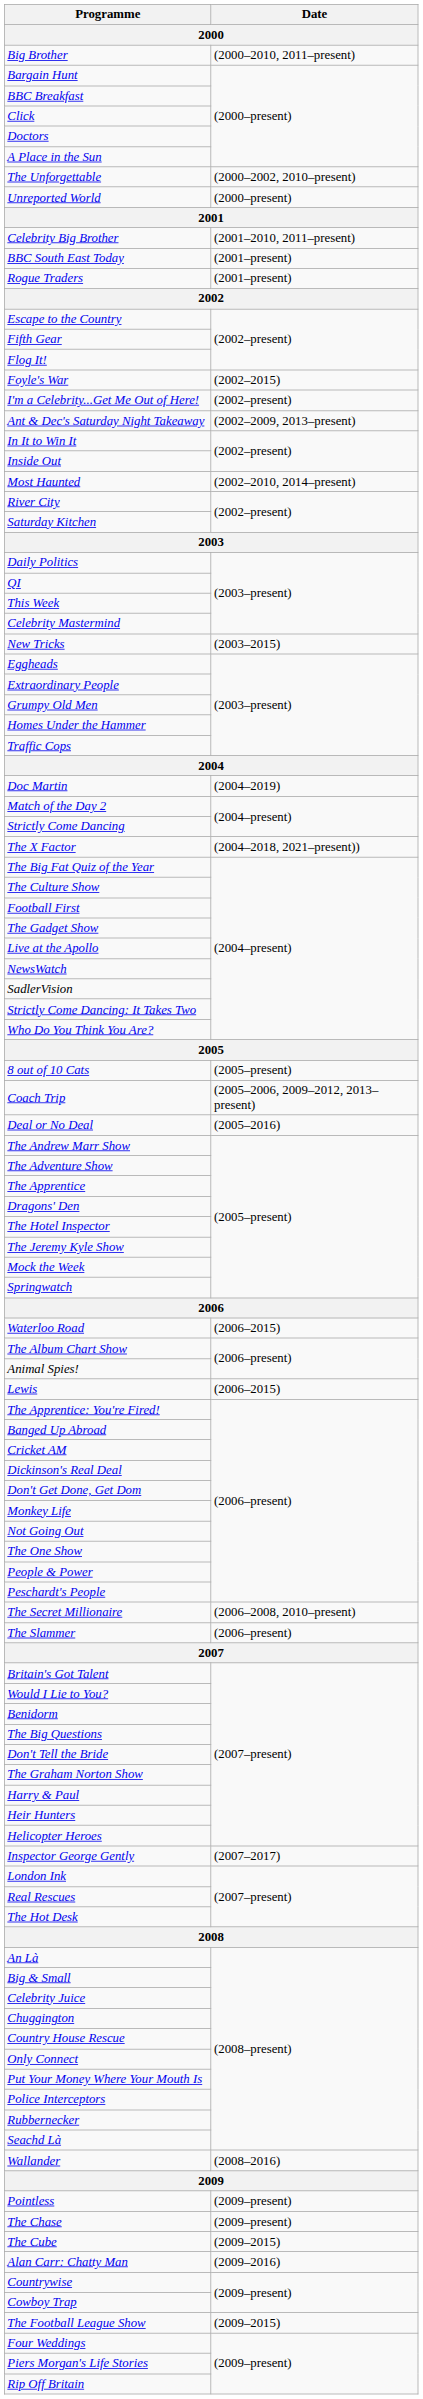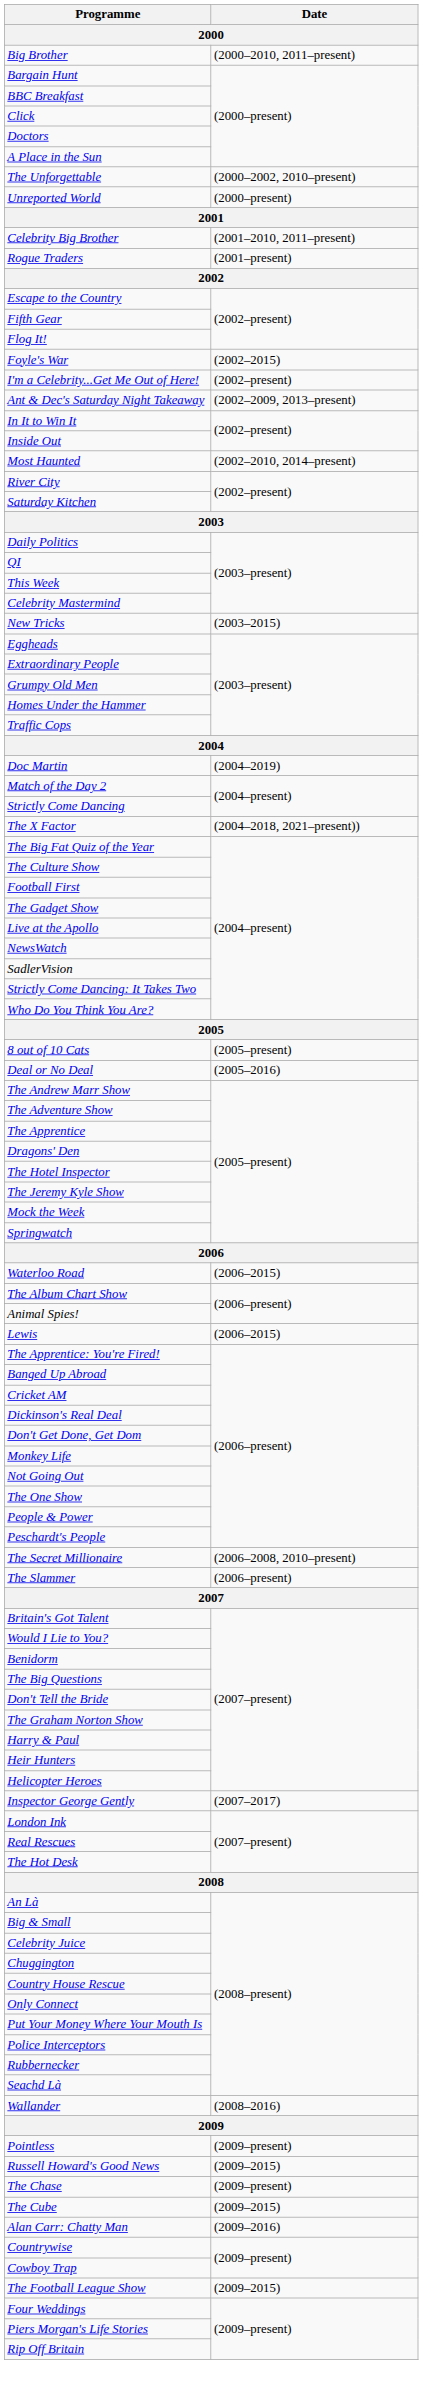 <table class="wikitable">
 <tr>
 <th width=251>Programme</th>
 <th width=251>Date</th>
 </tr>
 <tr>
 <th colspan=2>2000</th>
 </tr>
 <tr>
 <td><em><a href='#'>Big Brother</a></em></td>
 <td>(2000–2010, 2011–present)</td>
 </tr>
 <tr>
 <td><em><a href='#'>Bargain Hunt</a></em></td>
 <td rowspan="5">(2000–present)</td>
 </tr>
 <tr>
 <td><em><a href='#'>BBC Breakfast</a></em></td>
 </tr>
 <tr>
 <td><em><a href='#'>Click</a></em></td>
 </tr>
 <tr>
 <td><em><a href='#'>Doctors</a></em></td>
 </tr>
 <tr>
 <td><em><a href='#'>A Place in the Sun</a></em></td>
 </tr>
 <tr>
 <td><em><a href='#'>The Unforgettable</a></em></td>
 <td>(2000–2002, 2010–present)</td>
 </tr>
 <tr>
 <td><em><a href='#'>Unreported World</a></em></td>
 <td>(2000–present)</td>
 </tr>
 <tr>
 <th colspan=2>2001</th>
 </tr>
 <tr>
 <td><em><a href='#'>Celebrity Big Brother</a></em></td>
 <td>(2001–2010, 2011–present)</td>
-</tr>
-<tr>
-<td><em><a href='#'>BBC South East Today</a></em></td>
-<td>(2001–present)</td>
 </tr>
 <tr>
 <td><em><a href='#'>Rogue Traders</a></em></td>
 <td>(2001–present)</td>
 </tr>
 <tr>
 <th colspan=2>2002</th>
 </tr>
 <tr>
 <td><em><a href='#'>Escape to the Country</a></em></td>
 <td rowspan="3">(2002–present)</td>
 </tr>
 <tr>
 <td><em><a href='#'>Fifth Gear</a></em></td>
 </tr>
 <tr>
 <td><em><a href='#'>Flog It!</a></em></td>
 </tr>
 <tr>
 <td><em><a href='#'>Foyle's War</a></em></td>
 <td>(2002–2015)</td>
 </tr>
 <tr>
 <td><em><a href='#'>I'm a Celebrity...Get Me Out of Here!</a></em></td>
 <td>(2002–present)</td>
 </tr>
 <tr>
 <td><em><a href='#'>Ant & Dec's Saturday Night Takeaway</a></em></td>
 <td>(2002–2009, 2013–present)</td>
 </tr>
 <tr>
 <td><em><a href='#'>In It to Win It</a></em></td>
 <td rowspan="2">(2002–present)</td>
 </tr>
 <tr>
 <td><em><a href='#'>Inside Out</a></em></td>
 </tr>
 <tr>
 <td><em><a href='#'>Most Haunted</a></em></td>
 <td>(2002–2010, 2014–present)</td>
 </tr>
 <tr>
 <td><em><a href='#'>River City</a></em></td>
 <td rowspan="2">(2002–present)</td>
 </tr>
 <tr>
 <td><em><a href='#'>Saturday Kitchen</a></em></td>
 </tr>
 <tr>
 <th colspan=2>2003</th>
 </tr>
 <tr>
 <td><em><a href='#'>Daily Politics</a></em></td>
 <td rowspan="4">(2003–present)</td>
 </tr>
 <tr>
 <td><em><a href='#'>QI</a></em></td>
 </tr>
 <tr>
 <td><em><a href='#'>This Week</a></em></td>
 </tr>
 <tr>
 <td><em><a href='#'>Celebrity Mastermind</a></em></td>
 </tr>
 <tr>
 <td><em><a href='#'>New Tricks</a></em></td>
 <td>(2003–2015)</td>
 </tr>
 <tr>
 <td><em><a href='#'>Eggheads</a></em></td>
 <td rowspan="5">(2003–present)</td>
 </tr>
 <tr>
 <td><em><a href='#'>Extraordinary People</a></em></td>
 </tr>
 <tr>
 <td><em><a href='#'>Grumpy Old Men</a></em></td>
 </tr>
 <tr>
 <td><em><a href='#'>Homes Under the Hammer</a></em></td>
 </tr>
 <tr>
 <td><em><a href='#'>Traffic Cops</a></em></td>
 </tr>
 <tr>
 <th colspan=2>2004</th>
 </tr>
 <tr>
 <td><em><a href='#'>Doc Martin</a></em></td>
 <td>(2004–2019)</td>
 </tr>
 <tr>
 <td><em><a href='#'>Match of the Day 2</a></em></td>
 <td rowspan="2">(2004–present)</td>
 </tr>
 <tr>
 <td><em><a href='#'>Strictly Come Dancing</a></em></td>
 </tr>
 <tr>
 <td><em><a href='#'>The X Factor</a></em></td>
 <td (>(2004–2018, 2021–present))</td>
 </tr>
 <tr>
 <td><em><a href='#'>The Big Fat Quiz of the Year</a></em></td>
 <td rowspan="9">(2004–present)</td>
 </tr>
 <tr>
 <td><em><a href='#'>The Culture Show</a></em></td>
 </tr>
 <tr>
 <td><em><a href='#'>Football First</a></em></td>
 </tr>
 <tr>
 <td><em><a href='#'>The Gadget Show</a></em></td>
 </tr>
 <tr>
 <td><em><a href='#'>Live at the Apollo</a></em></td>
 </tr>
 <tr>
 <td><em><a href='#'>NewsWatch</a></em></td>
 </tr>
 <tr>
 <td><em>SadlerVision</em></td>
 </tr>
 <tr>
 <td><em><a href='#'>Strictly Come Dancing: It Takes Two</a></em></td>
 </tr>
 <tr>
 <td><em><a href='#'>Who Do You Think You Are?</a></em></td>
 </tr>
 <tr>
 <th colspan=2>2005</th>
 </tr>
 <tr>
 <td><em><a href='#'>8 out of 10 Cats</a></em></td>
 <td>(2005–present)</td>
-</tr>
-<tr>
-<td><em><a href='#'>Coach Trip</a></em></td>
-<td>(2005–2006, 2009–2012, 2013–present)</td>
 </tr>
 <tr>
 <td><em><a href='#'>Deal or No Deal</a></em></td>
 <td>(2005–2016)</td>
 </tr>
 <tr>
 <td><em><a href='#'>The Andrew Marr Show</a></em></td>
 <td rowspan="8">(2005–present)</td>
 </tr>
 <tr>
 <td><em><a href='#'>The Adventure Show</a></em></td>
 </tr>
 <tr>
 <td><em><a href='#'>The Apprentice</a></em></td>
 </tr>
 <tr>
 <td><em><a href='#'>Dragons' Den</a></em></td>
 </tr>
 <tr>
 <td><em><a href='#'>The Hotel Inspector</a></em></td>
 </tr>
 <tr>
 <td><em><a href='#'>The Jeremy Kyle Show</a></em></td>
 </tr>
 <tr>
 <td><em><a href='#'>Mock the Week</a></em></td>
 </tr>
 <tr>
 <td><em><a href='#'>Springwatch</a></em></td>
 </tr>
 <tr>
 <th colspan=2>2006</th>
 </tr>
 <tr>
 <td><em><a href='#'>Waterloo Road</a></em></td>
 <td>(2006–2015)</td>
 </tr>
 <tr>
 <td><em><a href='#'>The Album Chart Show</a></em></td>
 <td rowspan="2">(2006–present)</td>
 </tr>
 <tr>
 <td><em>Animal Spies!</em></td>
 </tr>
 <tr>
 <td><em><a href='#'>Lewis</a></em></td>
 <td>(2006–2015)</td>
 </tr>
 <tr>
 <td><em><a href='#'>The Apprentice: You're Fired!</a></em></td>
 <td rowspan="10">(2006–present)</td>
 </tr>
 <tr>
 <td><em><a href='#'>Banged Up Abroad</a></em></td>
 </tr>
 <tr>
 <td><em><a href='#'>Cricket AM</a></em></td>
 </tr>
 <tr>
 <td><em><a href='#'>Dickinson's Real Deal</a></em></td>
 </tr>
 <tr>
 <td><em><a href='#'>Don't Get Done, Get Dom</a></em></td>
 </tr>
 <tr>
 <td><em><a href='#'>Monkey Life</a></em></td>
 </tr>
 <tr>
 <td><em><a href='#'>Not Going Out</a></em></td>
 </tr>
 <tr>
 <td><em><a href='#'>The One Show</a></em></td>
 </tr>
 <tr>
 <td><em><a href='#'>People & Power</a></em></td>
 </tr>
 <tr>
 <td><em><a href='#'>Peschardt's People</a></em></td>
 </tr>
 <tr>
 <td><em><a href='#'>The Secret Millionaire</a></em></td>
 <td>(2006–2008, 2010–present)</td>
 </tr>
 <tr>
 <td><em><a href='#'>The Slammer</a></em></td>
 <td>(2006–present)</td>
 </tr>
 <tr>
 <th colspan=2>2007</th>
 </tr>
 <tr>
 <td><em><a href='#'>Britain's Got Talent</a></em></td>
 <td rowspan="9">(2007–present)</td>
 </tr>
 <tr>
 <td><em><a href='#'>Would I Lie to You?</a></em></td>
 </tr>
 <tr>
 <td><em><a href='#'>Benidorm</a></em></td>
 </tr>
 <tr>
 <td><em><a href='#'>The Big Questions</a></em></td>
 </tr>
 <tr>
 <td><em><a href='#'>Don't Tell the Bride</a></em></td>
 </tr>
 <tr>
 <td><em><a href='#'>The Graham Norton Show</a></em></td>
 </tr>
 <tr>
 <td><em><a href='#'>Harry & Paul</a></em></td>
 </tr>
 <tr>
 <td><em><a href='#'>Heir Hunters</a></em></td>
 </tr>
 <tr>
 <td><em><a href='#'>Helicopter Heroes</a></em></td>
 </tr>
 <tr>
 <td><em><a href='#'>Inspector George Gently</a></em></td>
 <td>(2007–2017)</td>
 </tr>
 <tr>
 <td><em><a href='#'>London Ink</a></em></td>
 <td rowspan="3">(2007–present)</td>
 </tr>
 <tr>
 <td><em><a href='#'>Real Rescues</a></em></td>
 </tr>
 <tr>
 <td><em><a href='#'>The Hot Desk</a></em></td>
 </tr>
 <tr>
 <th colspan=2>2008</th>
 </tr>
 <tr>
 <td><em><a href='#'>An Là</a></em></td>
 <td rowspan="10">(2008–present)</td>
 </tr>
 <tr>
 <td><em><a href='#'>Big & Small</a></em></td>
 </tr>
 <tr>
 <td><em><a href='#'>Celebrity Juice</a></em></td>
 </tr>
 <tr>
 <td><em><a href='#'>Chuggington</a></em></td>
 </tr>
 <tr>
 <td><em><a href='#'>Country House Rescue</a></em></td>
 </tr>
 <tr>
 <td><em><a href='#'>Only Connect</a></em></td>
 </tr>
 <tr>
 <td><em><a href='#'>Put Your Money Where Your Mouth Is</a></em></td>
 </tr>
 <tr>
 <td><em><a href='#'>Police Interceptors</a></em></td>
 </tr>
 <tr>
 <td><em><a href='#'>Rubbernecker</a></em></td>
 </tr>
 <tr>
 <td><em><a href='#'>Seachd Là</a></em></td>
 </tr>
 <tr>
 <td><em><a href='#'>Wallander</a></em></td>
 <td>(2008–2016)</td>
 </tr>
 <tr>
 <th colspan=2>2009</th>
 </tr>
 <tr>
 <td><em><a href='#'>Pointless</a></em></td>
 <td>(2009–present)</td>
 </tr>
 <tr>
+<td><em><a href='#'>Russell Howard's Good News</a></em></td>
+<td>(2009–2015)</td>
+</tr>
+<tr>
 <td><em><a href='#'>The Chase</a></em></td>
 <td>(2009–present)</td>
 </tr>
 <tr>
 <td><em><a href='#'>The Cube</a></em></td>
 <td>(2009–2015)</td>
 </tr>
 <tr>
 <td><em><a href='#'>Alan Carr: Chatty Man</a></em></td>
 <td>(2009–2016)</td>
 </tr>
 <tr>
 <td><em><a href='#'>Countrywise</a></em></td>
 <td rowspan="2">(2009–present)</td>
 </tr>
 <tr>
 <td><em><a href='#'>Cowboy Trap</a></em></td>
 </tr>
 <tr>
 <td><em><a href='#'>The Football League Show</a></em></td>
 <td>(2009–2015)</td>
 </tr>
 <tr>
 <td><em><a href='#'>Four Weddings</a></em></td>
 <td rowspan="3">(2009–present)</td>
 </tr>
 <tr>
 <td><em><a href='#'>Piers Morgan's Life Stories</a></em></td>
 </tr>
 <tr>
 <td><em><a href='#'>Rip Off Britain</a></em></td>
 </tr>
 </table>
